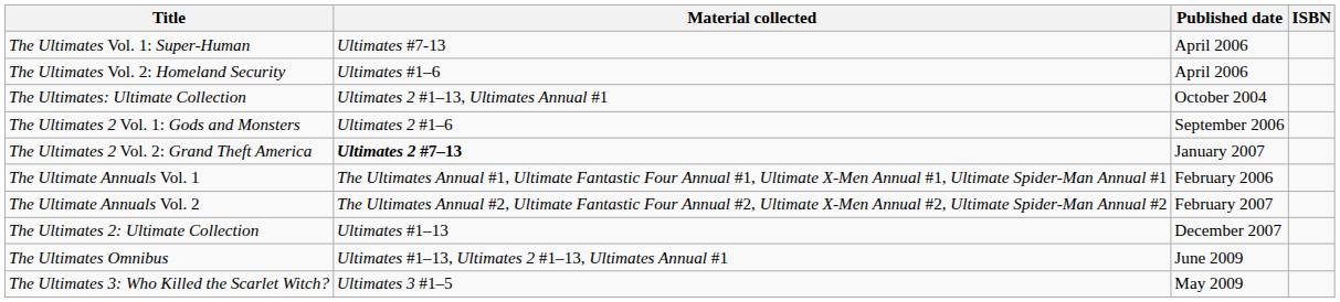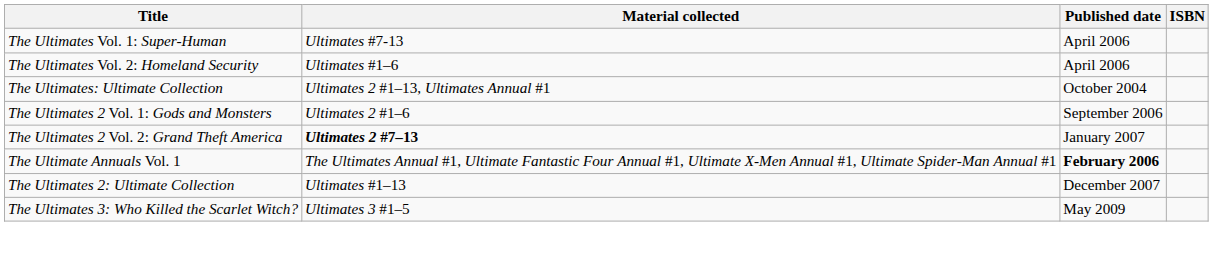 <table class="wikitable">
 <tr>
 <th>Title</th>
 <th>Material collected</th>
 <th>Published date</th>
 <th>ISBN</th>
 </tr>
 <tr>
 <td><em>The Ultimates</em> Vol. 1: <em>Super-Human</em></td>
 <td><em>Ultimates</em> #7-13</td>
 <td>April 2006</td>
 <td></td>
 </tr>
 <tr>
 <td><em>The Ultimates</em> Vol. 2: <em>Homeland Security</em></td>
 <td><em>Ultimates</em> #1–6</td>
 <td>April 2006</td>
 <td></td>
 </tr>
 <tr>
 <td><em>The Ultimates: Ultimate Collection</em></td>
 <td><em>Ultimates 2</em> #1–13, <em>Ultimates Annual</em> #1</td>
 <td>October 2004</td>
 <td></td>
 </tr>
 <tr>
 <td><em>The Ultimates 2</em> Vol. 1: <em>Gods and Monsters</em></td>
 <td><em>Ultimates 2</em> #1–6</td>
 <td>September 2006</td>
 <td></td>
 </tr>
 <tr>
 <td><em>The Ultimates 2</em> Vol. 2: <em>Grand Theft America</em></td>
 <td><strong><em>Ultimates 2</em> #7–13</strong></td>
 <td>January 2007</td>
 <td></td>
 </tr>
 <tr>
 <td><em>The Ultimate Annuals</em> Vol. 1</td>
 <td><em>The Ultimates Annual</em> #1, <em>Ultimate Fantastic Four</em> <em>Annual</em> #1, <em>Ultimate X-Men</em> <em>Annual</em> #1, <em>Ultimate Spider-Man</em> <em>Annual</em> #1</td>
-<td>February 2006</td>
-<td></td>
-</tr>
-<tr>
-<td><em>The Ultimate Annuals</em> Vol. 2</td>
-<td><em>The Ultimates Annual</em> #2, <em>Ultimate Fantastic Four</em> <em>Annual</em> #2, <em>Ultimate X-Men</em> <em>Annual</em> #2, <em>Ultimate Spider-Man</em> <em>Annual</em> #2</td>
-<td>February 2007</td>
+<td><strong>February 2006</strong></td>
 <td></td>
 </tr>
 <tr>
 <td><em>The Ultimates 2: Ultimate Collection</em></td>
 <td><em>Ultimates</em> #1–13</td>
 <td>December 2007</td>
 <td></td>
 </tr>
 <tr>
-<td><em>The Ultimates Omnibus</em></td>
-<td><em>Ultimates</em> #1–13, <em>Ultimates 2</em> #1–13, <em>Ultimates Annual</em> #1</td>
-<td>June 2009</td>
-<td></td>
-</tr>
-<tr>
 <td><em>The Ultimates 3: Who Killed the Scarlet Witch?</em></td>
 <td><em>Ultimates 3</em> #1–5</td>
 <td>May 2009</td>
 <td></td>
 </tr>
 </table>
